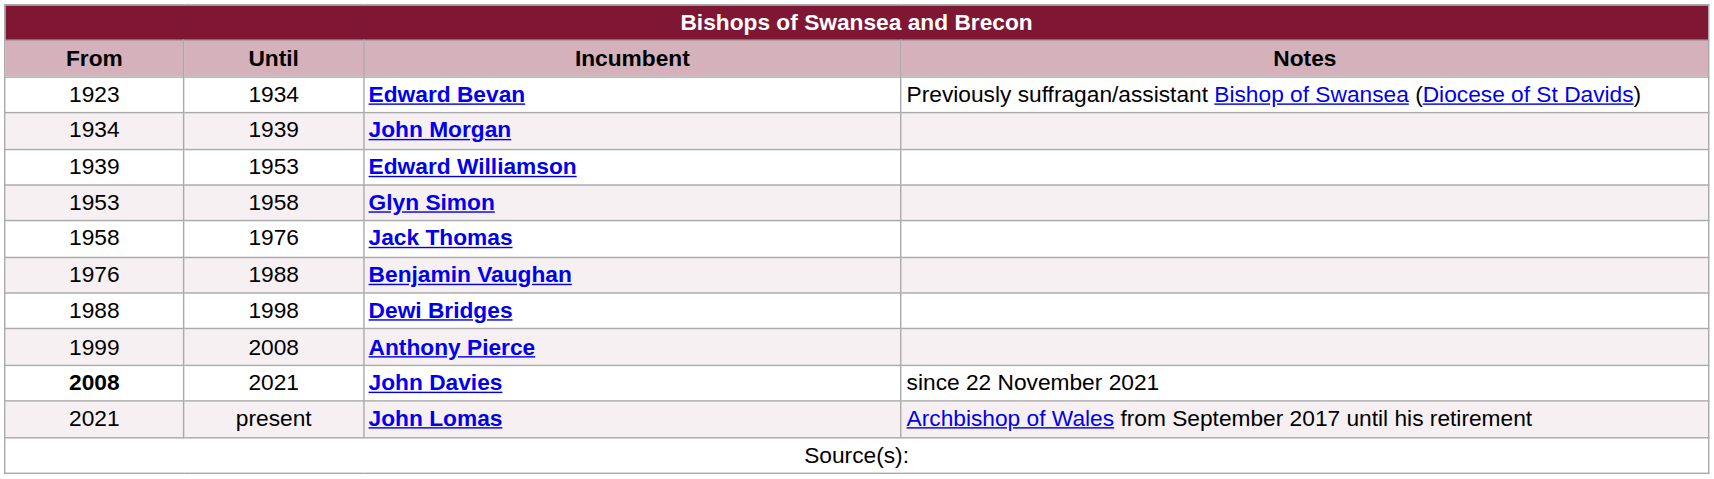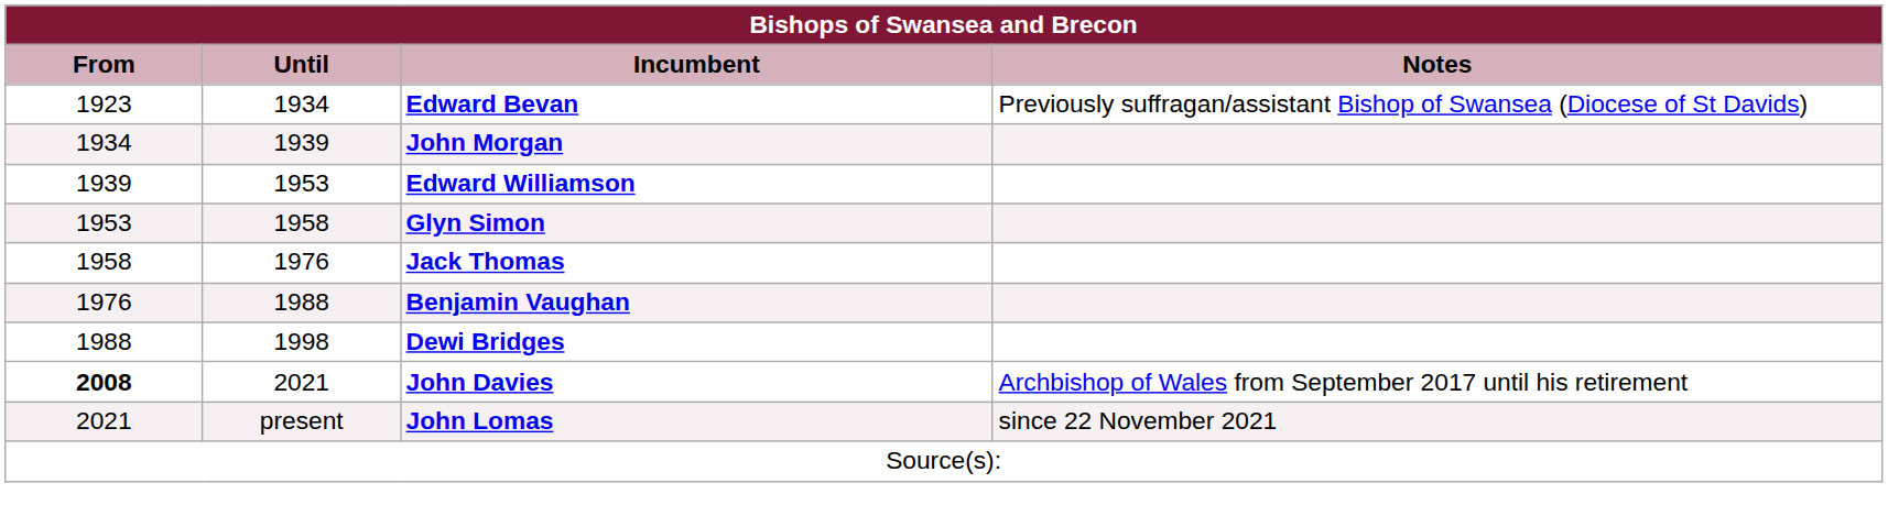 <table class="wikitable" style="width:95%;" border="1" cellpadding="2">
 <tr>
 <th colspan="4" style="background-color: #7F1734; color: white;">Bishops of Swansea and Brecon</th>
 </tr>
 <tr valign=center>
 <th style="background-color:#D4B1BB" width="10%">From</th>
 <th style="background-color:#D4B1BB" width="10%">Until</th>
 <th style="background-color:#D4B1BB" width="30%">Incumbent</th>
 <th style="background-color:#D4B1BB" width="45%">Notes</th>
 </tr>
 <tr valign=top bgcolor="white">
 <td align="center">1923</td>
 <td align="center">1934</td>
 <td><strong><a href='#'>Edward Bevan</a></strong></td>
 <td>Previously suffragan/assistant <a href='#'>Bishop of Swansea</a> (<a href='#'>Diocese of St Davids</a>)</td>
 </tr>
 <tr valign=top bgcolor="#F7F0F2">
 <td align="center">1934</td>
 <td align="center">1939</td>
 <td><strong><a href='#'>John Morgan</a></strong></td>
 <td></td>
 </tr>
 <tr valign=top bgcolor="white">
 <td align="center">1939</td>
 <td align="center">1953</td>
 <td><strong><a href='#'>Edward Williamson</a></strong></td>
 <td></td>
 </tr>
 <tr valign=top bgcolor="#F7F0F2">
 <td align="center">1953</td>
 <td align="center">1958</td>
 <td><strong><a href='#'>Glyn Simon</a></strong></td>
 <td></td>
 </tr>
 <tr valign=top bgcolor="white">
 <td align="center">1958</td>
 <td align="center">1976</td>
 <td><strong><a href='#'>Jack Thomas</a></strong></td>
 <td></td>
 </tr>
 <tr valign=top bgcolor="#F7F0F2">
 <td align="center">1976</td>
 <td align="center">1988</td>
 <td><strong><a href='#'>Benjamin Vaughan</a></strong></td>
 <td></td>
 </tr>
 <tr valign=top bgcolor="white">
 <td align="center">1988</td>
 <td align="center">1998</td>
 <td><strong><a href='#'>Dewi Bridges</a></strong></td>
 <td></td>
 </tr>
-<tr valign=top bgcolor="#F7F0F2">
-<td align="center">1999</td>
-<td align="center">2008</td>
-<td><strong><a href='#'>Anthony Pierce</a></strong></td>
-<td></td>
-</tr>
 <tr valign=top bgcolor="white">
 <td align="center"><strong>2008</strong></td>
 <td align="center">2021</td>
 <td><strong><a href='#'>John Davies</a></strong></td>
-<td>since 22 November 2021</td>
+<td><a href='#'>Archbishop of Wales</a> from September 2017 until his retirement</td>
 </tr>
 <tr valign=top bgcolor="#F7F0F2">
 <td align="center">2021</td>
 <td align="center">present</td>
 <td><strong><a href='#'>John Lomas</a></strong></td>
-<td><a href='#'>Archbishop of Wales</a> from September 2017 until his retirement</td>
+<td>since 22 November 2021</td>
 </tr>
 <tr valign=top bgcolor="white">
 <td align=center colspan="4">Source(s):</td>
 </tr>
 </table>
